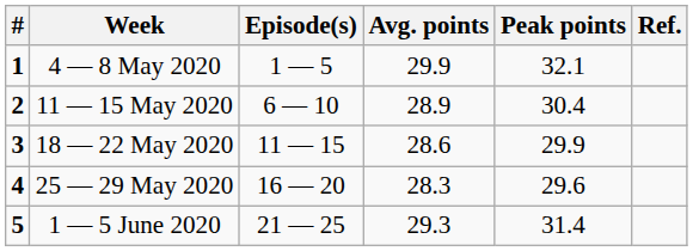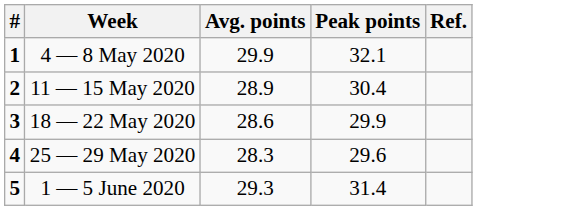 <table class="wikitable" style="text-align:center;">
 <tr>
 <th>#</th>
 <th>Week</th>
-<th>Episode(s)</th>
 <th>Avg. points</th>
 <th>Peak points</th>
 <th>Ref.</th>
 </tr>
 <tr>
 <td><strong>1</strong></td>
 <td>4 — 8 May  2020</td>
-<td>1 — 5</td>
 <td>29.9</td>
 <td>32.1</td>
 <td></td>
 </tr>
 <tr>
 <td><strong>2</strong></td>
 <td>11 — 15 May   2020</td>
-<td>6 — 10</td>
 <td>28.9</td>
 <td>30.4</td>
 <td></td>
 </tr>
 <tr>
 <td><strong>3</strong></td>
 <td>18 — 22 May   2020</td>
-<td>11 — 15</td>
 <td>28.6</td>
 <td>29.9</td>
 <td></td>
 </tr>
 <tr>
 <td><strong>4</strong></td>
 <td>25 — 29 May  2020</td>
-<td>16 — 20</td>
 <td>28.3</td>
 <td>29.6</td>
 <td></td>
 </tr>
 <tr>
 <td><strong>5</strong></td>
 <td>1 — 5 June  2020</td>
-<td>21 — 25</td>
 <td>29.3</td>
 <td>31.4</td>
 <td></td>
 </tr>
 </table>
